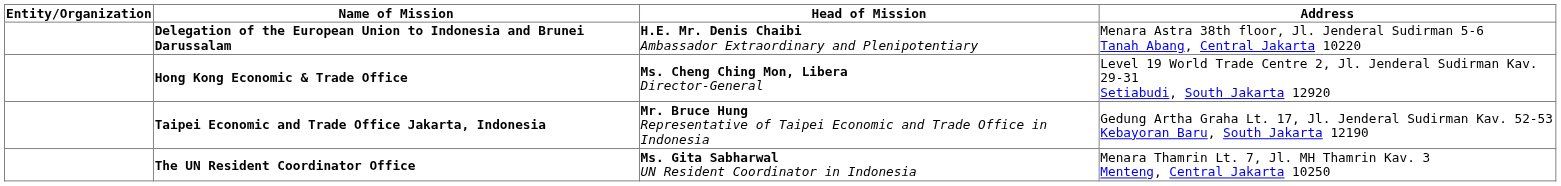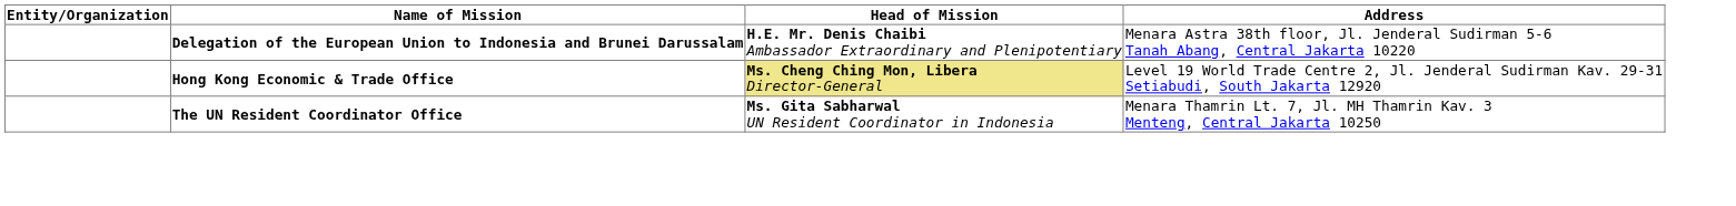 <table border="1" style="border-collapse: collapse;">
 <tr>
 <th>Entity/Organization</th>
 <th>Name of Mission</th>
 <th>Head of Mission</th>
 <th>Address</th>
 </tr>
 <tr>
 <td></td>
 <td><strong>Delegation of the European Union to Indonesia and Brunei Darussalam</strong></td>
 <td><strong>H.E. Mr. Denis Chaibi</strong><br><em>Ambassador Extraordinary and Plenipotentiary</em></td>
 <td>Menara Astra 38th floor, Jl. Jenderal Sudirman 5-6<br><a href='#'>Tanah Abang</a>, <a href='#'>Central Jakarta</a> 10220</td>
 </tr>
 <tr>
 <td></td>
 <td><strong>Hong Kong Economic & Trade Office</strong></td>
-<td><strong>Ms. Cheng Ching Mon, Libera</strong><br><em>Director-General</em></td>
+<td style="background: khaki;"><strong>Ms. Cheng Ching Mon, Libera</strong><br><em>Director-General</em></td>
 <td>Level 19 World Trade Centre 2, Jl. Jenderal Sudirman Kav. 29-31<br><a href='#'>Setiabudi</a>, <a href='#'>South Jakarta</a> 12920</td>
-</tr>
-<tr>
-<td></td>
-<td><strong>Taipei Economic and Trade Office Jakarta, Indonesia</strong></td>
-<td><strong>Mr. Bruce Hung</strong><br><em>Representative of Taipei Economic and Trade Office in Indonesia</em></td>
-<td>Gedung Artha Graha Lt. 17, Jl. Jenderal Sudirman Kav. 52-53<br><a href='#'>Kebayoran Baru</a>, <a href='#'>South Jakarta</a> 12190</td>
 </tr>
 <tr>
 <td></td>
 <td><strong>The UN Resident Coordinator Office</strong></td>
 <td><strong>Ms. Gita Sabharwal</strong><br><em>UN Resident Coordinator in Indonesia</em></td>
 <td>Menara Thamrin Lt. 7, Jl. MH Thamrin Kav. 3<br><a href='#'>Menteng</a>, <a href='#'>Central Jakarta</a> 10250</td>
 </tr>
 </table>
